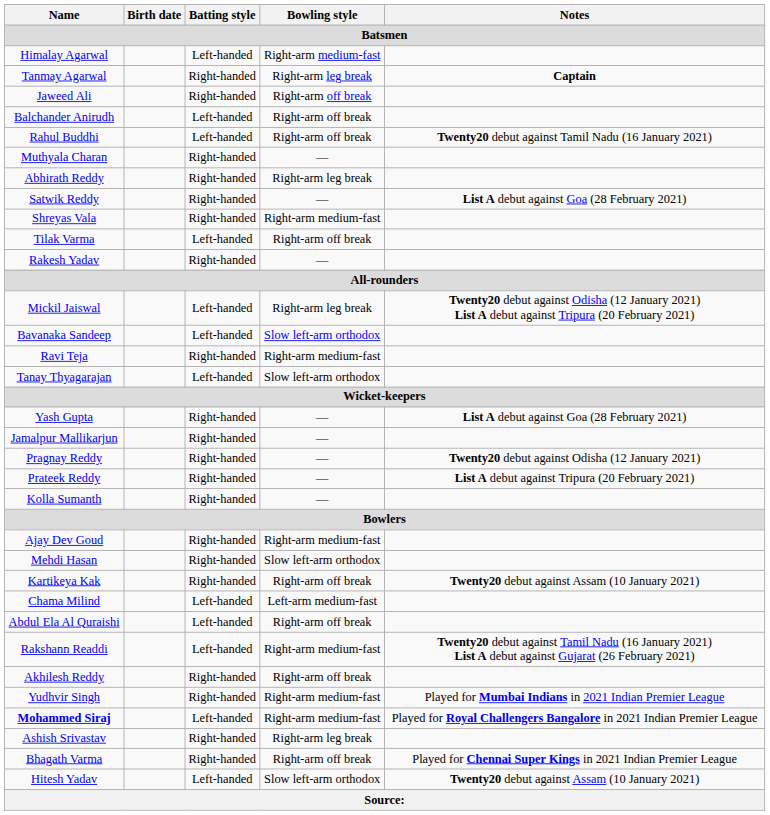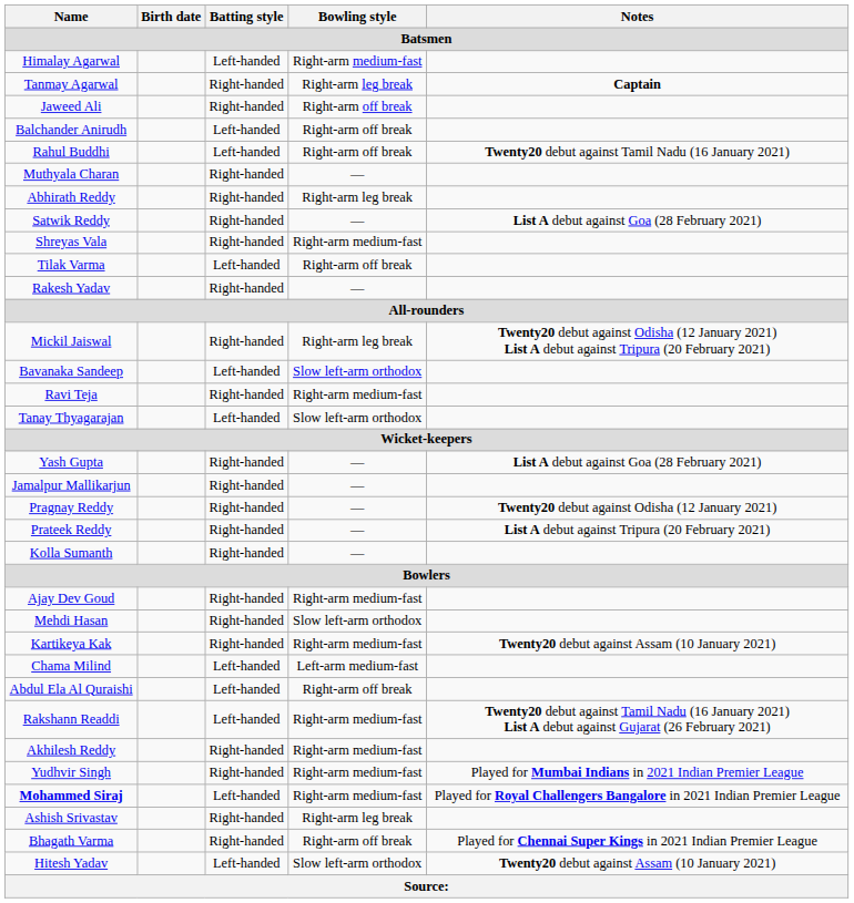 <table class="wikitable" style="font-size: 90%; text-align: center;width:70%;">
 <tr>
 <th align=center>Name</th>
 <th align=center>Birth date</th>
 <th align=center>Batting style</th>
 <th align=center>Bowling style</th>
 <th align=center>Notes</th>
 </tr>
 <tr>
 <th colspan="6" style="background: #DCDCDC" align="center">Batsmen</th>
 </tr>
 <tr>
 <td><a href='#'>Himalay Agarwal</a></td>
 <td></td>
 <td>Left-handed</td>
 <td>Right-arm <a href='#'>medium-fast</a></td>
 <td></td>
 </tr>
 <tr>
 <td><a href='#'>Tanmay Agarwal</a></td>
 <td></td>
 <td>Right-handed</td>
 <td>Right-arm <a href='#'>leg break</a></td>
 <td><strong>Captain</strong></td>
 </tr>
 <tr>
 <td><a href='#'>Jaweed Ali</a></td>
 <td></td>
 <td>Right-handed</td>
 <td>Right-arm <a href='#'>off break</a></td>
 <td></td>
 </tr>
 <tr>
 <td><a href='#'>Balchander Anirudh</a></td>
 <td></td>
 <td>Left-handed</td>
 <td>Right-arm off break</td>
 <td></td>
 </tr>
 <tr>
 <td><a href='#'>Rahul Buddhi</a></td>
 <td></td>
 <td>Left-handed</td>
 <td>Right-arm off break</td>
 <td><strong>Twenty20</strong> debut against Tamil Nadu (16 January 2021)</td>
 </tr>
 <tr>
 <td><a href='#'>Muthyala Charan</a></td>
 <td></td>
 <td>Right-handed</td>
 <td>—</td>
 <td></td>
 </tr>
 <tr>
 <td><a href='#'>Abhirath Reddy</a></td>
 <td></td>
 <td>Right-handed</td>
 <td>Right-arm leg break</td>
 <td></td>
 </tr>
 <tr>
 <td><a href='#'>Satwik Reddy</a></td>
 <td></td>
 <td>Right-handed</td>
 <td>—</td>
 <td><strong>List A</strong> debut against <a href='#'>Goa</a> (28 February 2021)</td>
 </tr>
 <tr>
 <td><a href='#'>Shreyas Vala</a></td>
 <td></td>
 <td>Right-handed</td>
 <td>Right-arm medium-fast</td>
 <td></td>
 </tr>
 <tr>
 <td><a href='#'>Tilak Varma</a></td>
 <td></td>
 <td>Left-handed</td>
 <td>Right-arm off break</td>
 <td></td>
 </tr>
 <tr>
 <td><a href='#'>Rakesh Yadav</a></td>
 <td></td>
 <td>Right-handed</td>
 <td>—</td>
 <td></td>
 </tr>
 <tr>
 <th colspan="6" style="background: #DCDCDC" align="center">All-rounders</th>
 </tr>
 <tr>
 <td><a href='#'>Mickil Jaiswal</a></td>
 <td></td>
-<td>Left-handed</td>
+<td>Right-handed</td>
 <td>Right-arm leg break</td>
 <td><strong>Twenty20</strong> debut against <a href='#'>Odisha</a> (12 January 2021) <br> <strong>List A</strong> debut against <a href='#'>Tripura</a> (20 February 2021)</td>
 </tr>
 <tr>
 <td><a href='#'>Bavanaka Sandeep</a></td>
 <td></td>
 <td>Left-handed</td>
 <td><a href='#'>Slow left-arm orthodox</a></td>
 <td></td>
 </tr>
 <tr>
 <td><a href='#'>Ravi Teja</a></td>
 <td></td>
 <td>Right-handed</td>
 <td>Right-arm medium-fast</td>
 <td></td>
 </tr>
 <tr>
 <td><a href='#'>Tanay Thyagarajan</a></td>
 <td></td>
 <td>Left-handed</td>
 <td>Slow left-arm orthodox</td>
 <td></td>
 </tr>
 <tr>
 <th colspan="6" style="background: #DCDCDC" align="center">Wicket-keepers</th>
 </tr>
 <tr>
 <td><a href='#'>Yash Gupta</a></td>
 <td></td>
 <td>Right-handed</td>
 <td>—</td>
 <td><strong>List A</strong> debut against Goa (28 February 2021)</td>
 </tr>
 <tr>
 <td><a href='#'>Jamalpur Mallikarjun</a></td>
 <td></td>
 <td>Right-handed</td>
 <td>—</td>
 <td></td>
 </tr>
 <tr>
 <td><a href='#'>Pragnay Reddy</a></td>
 <td></td>
 <td>Right-handed</td>
 <td>—</td>
 <td><strong>Twenty20</strong> debut against Odisha (12 January 2021)</td>
 </tr>
 <tr>
 <td><a href='#'>Prateek Reddy</a></td>
 <td></td>
 <td>Right-handed</td>
 <td>—</td>
 <td><strong>List A</strong> debut against Tripura (20 February 2021)</td>
 </tr>
 <tr>
 <td><a href='#'>Kolla Sumanth</a></td>
 <td></td>
 <td>Right-handed</td>
 <td>—</td>
 <td></td>
 </tr>
 <tr>
 <th colspan="6" style="background: #DCDCDC" align="center">Bowlers</th>
 </tr>
 <tr>
 <td><a href='#'>Ajay Dev Goud</a></td>
 <td></td>
 <td>Right-handed</td>
 <td>Right-arm medium-fast</td>
 <td></td>
 </tr>
 <tr>
 <td><a href='#'>Mehdi Hasan</a></td>
 <td></td>
 <td>Right-handed</td>
 <td>Slow left-arm orthodox</td>
 <td></td>
 </tr>
 <tr>
 <td><a href='#'>Kartikeya Kak</a></td>
 <td></td>
 <td>Right-handed</td>
-<td>Right-arm off break</td>
+<td>Right-arm medium-fast</td>
 <td><strong>Twenty20</strong> debut against Assam (10 January 2021)</td>
 </tr>
 <tr>
 <td><a href='#'>Chama Milind</a></td>
 <td></td>
 <td>Left-handed</td>
 <td>Left-arm medium-fast</td>
 <td></td>
 </tr>
 <tr>
 <td><a href='#'>Abdul Ela Al Quraishi</a></td>
 <td></td>
 <td>Left-handed</td>
 <td>Right-arm off break</td>
 <td></td>
 </tr>
 <tr>
 <td><a href='#'>Rakshann Readdi</a></td>
 <td></td>
 <td>Left-handed</td>
 <td>Right-arm medium-fast</td>
 <td><strong>Twenty20</strong> debut against <a href='#'>Tamil Nadu</a> (16 January 2021) <br> <strong>List A</strong> debut against <a href='#'>Gujarat</a> (26 February 2021)</td>
 </tr>
 <tr>
 <td><a href='#'>Akhilesh Reddy</a></td>
 <td></td>
 <td>Right-handed</td>
-<td>Right-arm off break</td>
+<td>Right-arm medium-fast</td>
 <td></td>
 </tr>
 <tr>
 <td><a href='#'>Yudhvir Singh</a></td>
 <td></td>
 <td>Right-handed</td>
 <td>Right-arm medium-fast</td>
 <td>Played for <strong><a href='#'>Mumbai Indians</a></strong> in <a href='#'>2021 Indian Premier League</a></td>
 </tr>
 <tr>
 <td><strong><a href='#'>Mohammed Siraj</a></strong></td>
 <td></td>
 <td>Left-handed</td>
 <td>Right-arm medium-fast</td>
 <td>Played for <strong><a href='#'>Royal Challengers Bangalore</a></strong> in 2021 Indian Premier League</td>
 </tr>
 <tr>
 <td><a href='#'>Ashish Srivastav</a></td>
 <td></td>
 <td>Right-handed</td>
 <td>Right-arm leg break</td>
 <td></td>
 </tr>
 <tr>
 <td><a href='#'>Bhagath Varma</a></td>
 <td></td>
 <td>Right-handed</td>
 <td>Right-arm off break</td>
 <td>Played for <strong><a href='#'>Chennai Super Kings</a></strong> in 2021 Indian Premier League</td>
 </tr>
 <tr>
 <td><a href='#'>Hitesh Yadav</a></td>
 <td></td>
 <td>Left-handed</td>
 <td>Slow left-arm orthodox</td>
 <td><strong>Twenty20</strong> debut against <a href='#'>Assam</a> (10 January 2021)</td>
 </tr>
 <tr>
 <th colspan="23">Source:</th>
 </tr>
 </table>
